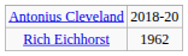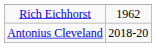 <table class="wikitable" style="text-align:center">
 <tr>
+</tr>
+<tr>
+<td><a href='#'>Rich Eichhorst</a></td>
+<td>1962</td>
 </tr>
 <tr>
 <td><a href='#'>Antonius Cleveland</a></td>
 <td>2018-20</td>
 </tr>
-<tr>
-<td><a href='#'>Rich Eichhorst</a></td>
-<td>1962</td>
-</tr>
 </table>
